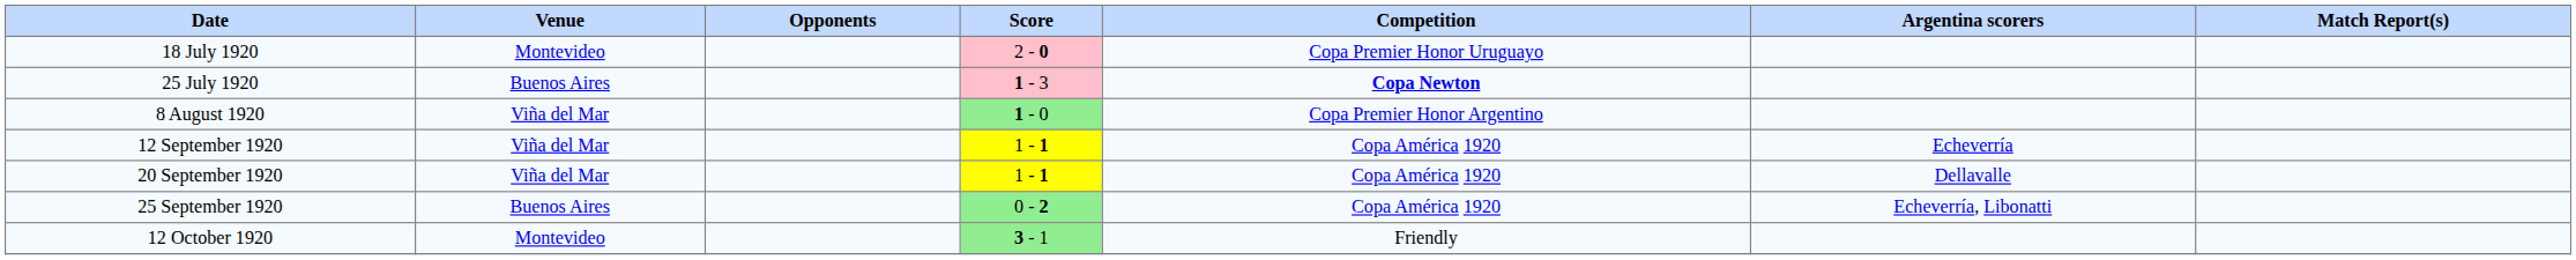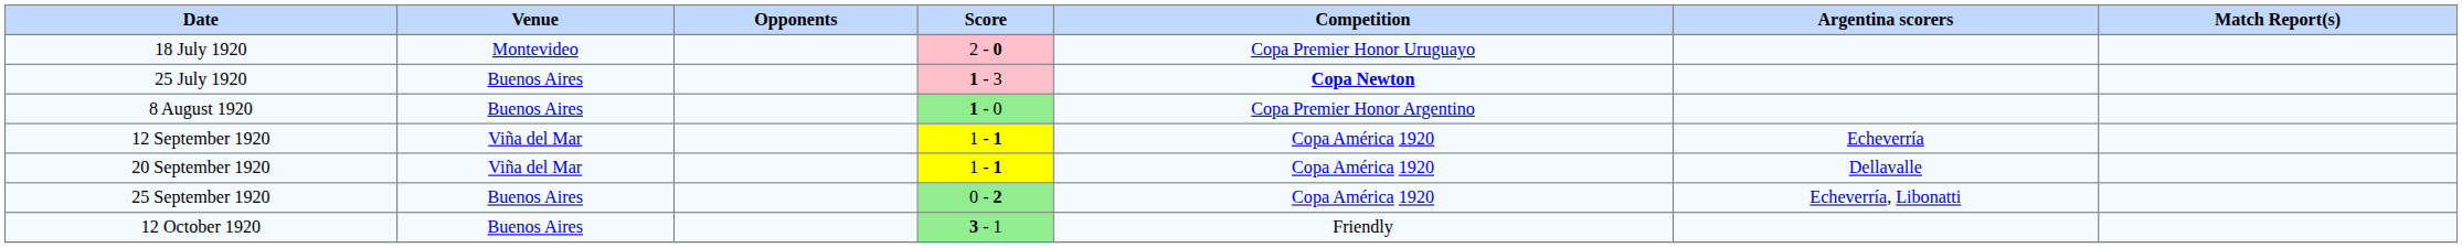 <table border=1 style="border-collapse:collapse; font-size:90%;" cellpadding=3 cellspacing=0 width=100%>
 <tr bgcolor=#C1D8FF align=center>
 <th>Date</th>
 <th>Venue</th>
 <th>Opponents</th>
 <th>Score</th>
 <th>Competition</th>
 <th>Argentina scorers</th>
 <th>Match Report(s)</th>
 </tr>
 <tr align=center bgcolor=#F5FAFF>
 <td>18 July 1920</td>
 <td><a href='#'>Montevideo</a></td>
 <td></td>
 <td bgcolor="pink">2 - <strong>0</strong></td>
 <td><a href='#'>Copa Premier Honor Uruguayo</a></td>
 <td></td>
 <td></td>
 </tr>
 <tr align=center bgcolor=#F5FAFF>
 <td>25 July 1920</td>
 <td><a href='#'>Buenos Aires</a></td>
 <td></td>
 <td bgcolor="pink"><strong>1</strong> - 3</td>
 <td><strong><a href='#'>Copa Newton</a></strong></td>
 <td></td>
 <td></td>
 </tr>
 <tr align=center bgcolor=#F5FAFF>
 <td>8 August 1920</td>
-<td><a href='#'>Viña del Mar</a></td>
+<td><a href='#'>Buenos Aires</a></td>
 <td></td>
 <td bgcolor="lightgreen"><strong>1</strong> - 0</td>
 <td><a href='#'>Copa Premier Honor Argentino</a></td>
 <td></td>
 <td></td>
 </tr>
 <tr align=center bgcolor=#F5FAFF>
 <td>12 September 1920</td>
 <td><a href='#'>Viña del Mar</a></td>
 <td></td>
 <td bgcolor="yellow">1 - <strong>1</strong></td>
 <td><a href='#'>Copa América</a> <a href='#'>1920</a></td>
 <td><a href='#'>Echeverría</a></td>
 <td></td>
 </tr>
 <tr align=center bgcolor=#F5FAFF>
 <td>20 September 1920</td>
 <td><a href='#'>Viña del Mar</a></td>
 <td></td>
 <td bgcolor="yellow">1 - <strong>1</strong></td>
 <td><a href='#'>Copa América</a> <a href='#'>1920</a></td>
 <td><a href='#'>Dellavalle</a></td>
 <td></td>
 </tr>
 <tr align=center bgcolor=#F5FAFF>
 <td>25 September 1920</td>
 <td><a href='#'>Buenos Aires</a></td>
 <td></td>
 <td bgcolor="lightgreen">0 - <strong>2</strong></td>
 <td><a href='#'>Copa América</a> <a href='#'>1920</a></td>
 <td><a href='#'>Echeverría</a>, <a href='#'>Libonatti</a></td>
 <td></td>
 </tr>
 <tr align=center bgcolor=#F5FAFF>
 <td>12 October 1920</td>
-<td><a href='#'>Montevideo</a></td>
+<td><a href='#'>Buenos Aires</a></td>
 <td></td>
 <td bgcolor="lightgreen"><strong>3</strong> - 1</td>
 <td>Friendly</td>
 <td></td>
 <td></td>
 </tr>
 <tr>
 </tr>
 </table>
